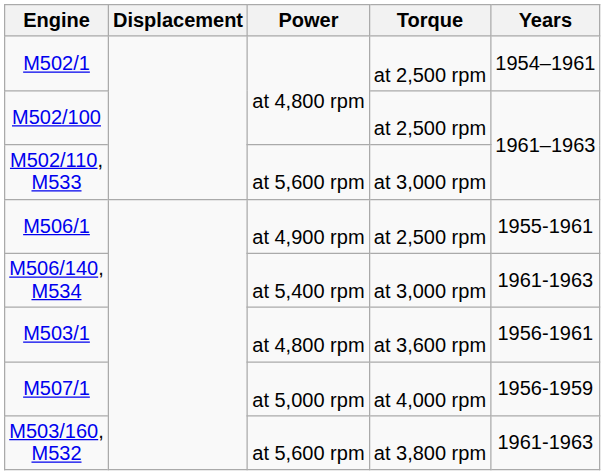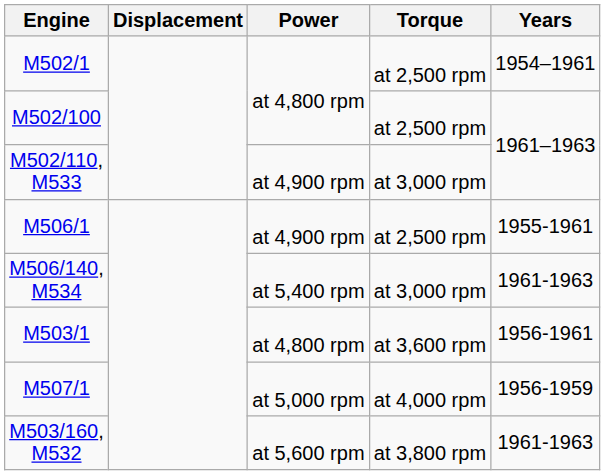 <table class="wikitable sortable" style="text-align: center;">
 <tr>
 <th>Engine</th>
 <th>Displacement</th>
 <th>Power</th>
 <th>Torque</th>
 <th>Years</th>
 </tr>
 <tr>
 <td><a href='#'>M502/1</a></td>
 <td rowspan=3></td>
 <td rowspan=2> <br> at 4,800 rpm</td>
 <td> <br> at 2,500 rpm</td>
 <td>1954–1961</td>
 </tr>
 <tr>
 <td><a href='#'>M502/100</a></td>
 <td> <br> at 2,500 rpm</td>
 <td rowspan=2>1961–1963</td>
 </tr>
 <tr>
 <td><a href='#'>M502/110</a>,<br> <a href='#'>M533</a></td>
-<td> <br> at 5,600 rpm</td>
+<td> <br> at 4,900 rpm</td>
 <td> <br> at 3,000 rpm</td>
 </tr>
 <tr>
 <td><a href='#'>M506/1</a></td>
 <td rowspan=5></td>
 <td> <br> at 4,900 rpm</td>
 <td> <br> at 2,500 rpm</td>
 <td>1955-1961</td>
 </tr>
 <tr>
 <td><a href='#'>M506/140</a>,<br> <a href='#'>M534</a></td>
 <td> <br> at 5,400 rpm</td>
 <td> <br> at 3,000 rpm</td>
 <td>1961-1963</td>
 </tr>
 <tr>
 <td><a href='#'>M503/1</a></td>
 <td> <br> at 4,800 rpm</td>
 <td> <br> at 3,600 rpm</td>
 <td>1956-1961</td>
 </tr>
 <tr>
 <td><a href='#'>M507/1</a></td>
 <td> <br> at 5,000 rpm</td>
 <td> <br> at 4,000 rpm</td>
 <td>1956-1959</td>
 </tr>
 <tr>
 <td><a href='#'>M503/160</a>, <br> <a href='#'>M532</a></td>
 <td> <br> at 5,600 rpm</td>
 <td> <br> at 3,800 rpm</td>
 <td>1961-1963</td>
 </tr>
 </table>
